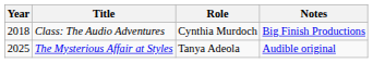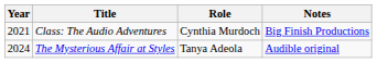 <table class="wikitable">
 <tr>
 <th>Year</th>
 <th>Title</th>
 <th>Role</th>
 <th>Notes</th>
 </tr>
 <tr>
-<td>2018</td>
+<td>2021</td>
 <td><em>Class: The Audio Adventures</em></td>
 <td>Cynthia Murdoch</td>
 <td><a href='#'>Big Finish Productions</a></td>
 </tr>
 <tr>
-<td>2025</td>
+<td>2024</td>
 <td><em><a href='#'>The Mysterious Affair at Styles</a></em></td>
 <td>Tanya Adeola</td>
 <td><a href='#'>Audible original</a></td>
 </tr>
 </table>
